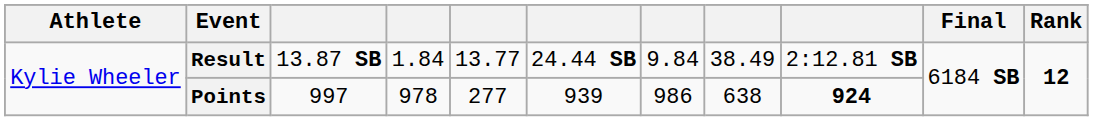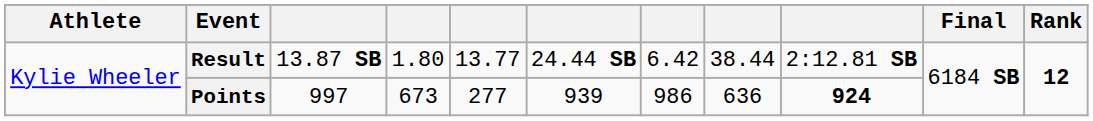 <table class=wikitable style=font-size:90%>
 <tr>
 <th>Athlete</th>
 <th>Event</th>
 <th></th>
 <th></th>
 <th></th>
 <th></th>
 <th></th>
 <th></th>
 <th></th>
 <th>Final</th>
 <th>Rank</th>
 </tr>
 <tr align=center>
 <td rowspan=2 align=left><a href='#'>Kylie Wheeler</a></td>
 <th style=font-size:95%>Result</th>
 <td>13.87 <strong>SB</strong></td>
-<td>1.84</td>
+<td>1.80</td>
 <td>13.77</td>
 <td>24.44 <strong>SB</strong></td>
-<td>9.84</td>
-<td>38.49</td>
+<td>6.42</td>
+<td>38.44</td>
 <td>2:12.81 <strong>SB</strong></td>
 <td rowspan=2>6184 <strong>SB</strong></td>
 <td rowspan=2><strong>12</strong></td>
 </tr>
 <tr align=center>
 <th style=font-size:95%>Points</th>
 <td>997</td>
-<td>978</td>
+<td>673</td>
 <td>277</td>
 <td>939</td>
 <td>986</td>
-<td>638</td>
+<td>636</td>
 <td><strong>924</strong></td>
 </tr>
 </table>
